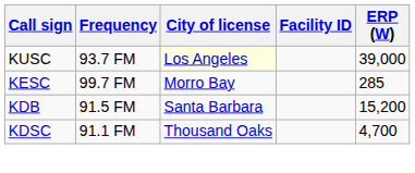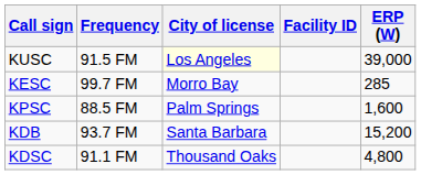 <table class="wikitable sortable">
 <tr>
 <th><a href='#'>Call sign</a></th>
 <th data-sort-type="number"><a href='#'>Frequency</a></th>
 <th><a href='#'>City of license</a></th>
 <th data-sort-type="number"><a href='#'>Facility ID</a></th>
 <th data-sort-type="number"><a href='#'>ERP</a><br>(<a href='#'>W</a>)</th>
 </tr>
 <tr>
 <td>KUSC</td>
-<td>93.7 FM</td>
+<td>91.5 FM</td>
 <td style="background: lightyellow;"><a href='#'>Los Angeles</a></td>
 <td></td>
 <td>39,000</td>
 </tr>
 <tr>
 <td><a href='#'>KESC</a></td>
 <td>99.7 FM</td>
 <td><a href='#'>Morro Bay</a></td>
 <td></td>
 <td>285</td>
 </tr>
 <tr>
+<td><a href='#'>KPSC</a></td>
+<td>88.5 FM</td>
+<td><a href='#'>Palm Springs</a></td>
+<td></td>
+<td>1,600</td>
+</tr>
+<tr>
 <td><a href='#'>KDB</a></td>
-<td>91.5 FM</td>
+<td>93.7 FM</td>
 <td><a href='#'>Santa Barbara</a></td>
 <td></td>
 <td>15,200</td>
 </tr>
 <tr>
 <td><a href='#'>KDSC</a></td>
 <td>91.1 FM</td>
 <td><a href='#'>Thousand Oaks</a></td>
 <td></td>
-<td>4,700</td>
+<td>4,800</td>
 </tr>
 </table>
